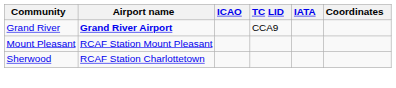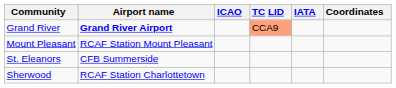 <table class="wikitable sortable" style="width:auto;">
 <tr>
 <th width="*">Community  </th>
 <th width="*">Airport name  </th>
 <th width="*"><a href='#'>ICAO</a>  </th>
 <th width="*"><a href='#'>TC</a> <a href='#'>LID</a>  </th>
 <th width="*"><a href='#'>IATA</a>  </th>
 <th width="*" class=unsortable>Coordinates  </th>
 </tr>
 <tr>
 <td><a href='#'>Grand River</a></td>
 <td><strong><a href='#'>Grand River Airport</a></strong></td>
 <td></td>
-<td>CCA9</td>
+<td style="background: lightsalmon;">CCA9</td>
 <td></td>
 <td></td>
 </tr>
 <tr>
 <td><a href='#'>Mount Pleasant</a></td>
 <td><a href='#'>RCAF Station Mount Pleasant</a></td>
+<td></td>
+<td></td>
+<td></td>
+<td></td>
+</tr>
+<tr>
+<td><a href='#'>St. Eleanors</a></td>
+<td><a href='#'>CFB Summerside</a></td>
 <td></td>
 <td></td>
 <td></td>
 <td></td>
 </tr>
 <tr>
 <td><a href='#'>Sherwood</a></td>
 <td><a href='#'>RCAF Station Charlottetown</a></td>
 <td></td>
 <td></td>
 <td></td>
 <td></td>
 </tr>
 </table>
